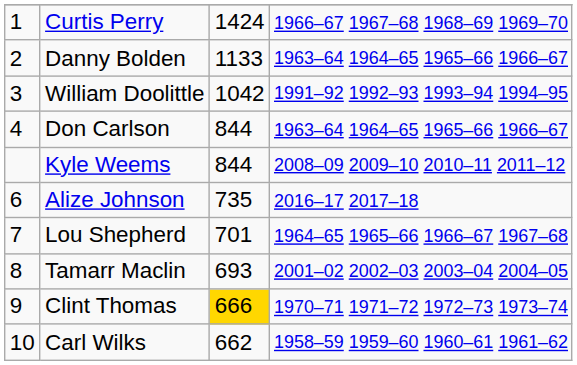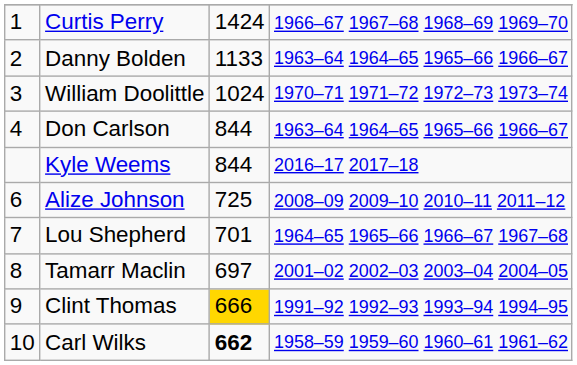 <table class="wikitable">
 <tr>
 </tr>
 <tr>
 <td>1</td>
 <td><a href='#'>Curtis Perry</a></td>
 <td>1424</td>
 <td style="font-size:80%;"><a href='#'>1966–67</a> <a href='#'>1967–68</a> <a href='#'>1968–69</a> <a href='#'>1969–70</a></td>
 </tr>
 <tr>
 <td>2</td>
 <td>Danny Bolden</td>
 <td>1133</td>
 <td style="font-size:80%;"><a href='#'>1963–64</a> <a href='#'>1964–65</a> <a href='#'>1965–66</a> <a href='#'>1966–67</a></td>
 </tr>
 <tr>
 <td>3</td>
 <td>William Doolittle</td>
-<td>1042</td>
-<td style="font-size:80%;"><a href='#'>1991–92</a> <a href='#'>1992–93</a> <a href='#'>1993–94</a> <a href='#'>1994–95</a></td>
+<td>1024</td>
+<td style="font-size:80%;"><a href='#'>1970–71</a> <a href='#'>1971–72</a> <a href='#'>1972–73</a> <a href='#'>1973–74</a></td>
 </tr>
 <tr>
 <td>4</td>
 <td>Don Carlson</td>
 <td>844</td>
 <td style="font-size:80%;"><a href='#'>1963–64</a> <a href='#'>1964–65</a> <a href='#'>1965–66</a> <a href='#'>1966–67</a></td>
 </tr>
 <tr>
 <td></td>
 <td><a href='#'>Kyle Weems</a></td>
 <td>844</td>
-<td style="font-size:80%;"><a href='#'>2008–09</a> <a href='#'>2009–10</a> <a href='#'>2010–11</a> <a href='#'>2011–12</a></td>
+<td style="font-size:80%;"><a href='#'>2016–17</a> <a href='#'>2017–18</a></td>
 </tr>
 <tr>
 <td>6</td>
 <td><a href='#'>Alize Johnson</a></td>
-<td>735</td>
-<td style="font-size:80%;"><a href='#'>2016–17</a> <a href='#'>2017–18</a></td>
+<td>725</td>
+<td style="font-size:80%;"><a href='#'>2008–09</a> <a href='#'>2009–10</a> <a href='#'>2010–11</a> <a href='#'>2011–12</a></td>
 </tr>
 <tr>
 <td>7</td>
 <td>Lou Shepherd</td>
 <td>701</td>
 <td style="font-size:80%;"><a href='#'>1964–65</a> <a href='#'>1965–66</a> <a href='#'>1966–67</a> <a href='#'>1967–68</a></td>
 </tr>
 <tr>
 <td>8</td>
 <td>Tamarr Maclin</td>
-<td>693</td>
+<td>697</td>
 <td style="font-size:80%;"><a href='#'>2001–02</a> <a href='#'>2002–03</a> <a href='#'>2003–04</a> <a href='#'>2004–05</a></td>
 </tr>
 <tr>
 <td>9</td>
 <td>Clint Thomas</td>
 <td style="background: gold;">666</td>
-<td style="font-size:80%;"><a href='#'>1970–71</a> <a href='#'>1971–72</a> <a href='#'>1972–73</a> <a href='#'>1973–74</a></td>
+<td style="font-size:80%;"><a href='#'>1991–92</a> <a href='#'>1992–93</a> <a href='#'>1993–94</a> <a href='#'>1994–95</a></td>
 </tr>
 <tr>
 <td>10</td>
 <td>Carl Wilks</td>
-<td>662</td>
+<td><strong>662</strong></td>
 <td style="font-size:80%;"><a href='#'>1958–59</a> <a href='#'>1959–60</a> <a href='#'>1960–61</a> <a href='#'>1961–62</a></td>
 </tr>
 </table>
